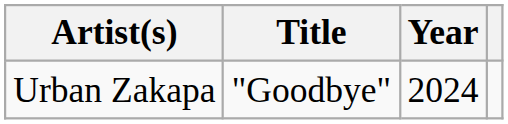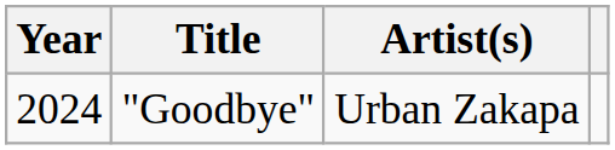 <table class="wikitable sortable">
 <tr>
+<th>Year</th>
+<th>Title</th>
 <th>Artist(s)</th>
-<th>Title</th>
-<th>Year</th>
 <th class="unsortable"></th>
 </tr>
 <tr>
+<td>2024</td>
+<td>"Goodbye"</td>
 <td>Urban Zakapa</td>
-<td>"Goodbye"</td>
-<td>2024</td>
 <td></td>
 </tr>
 </table>
